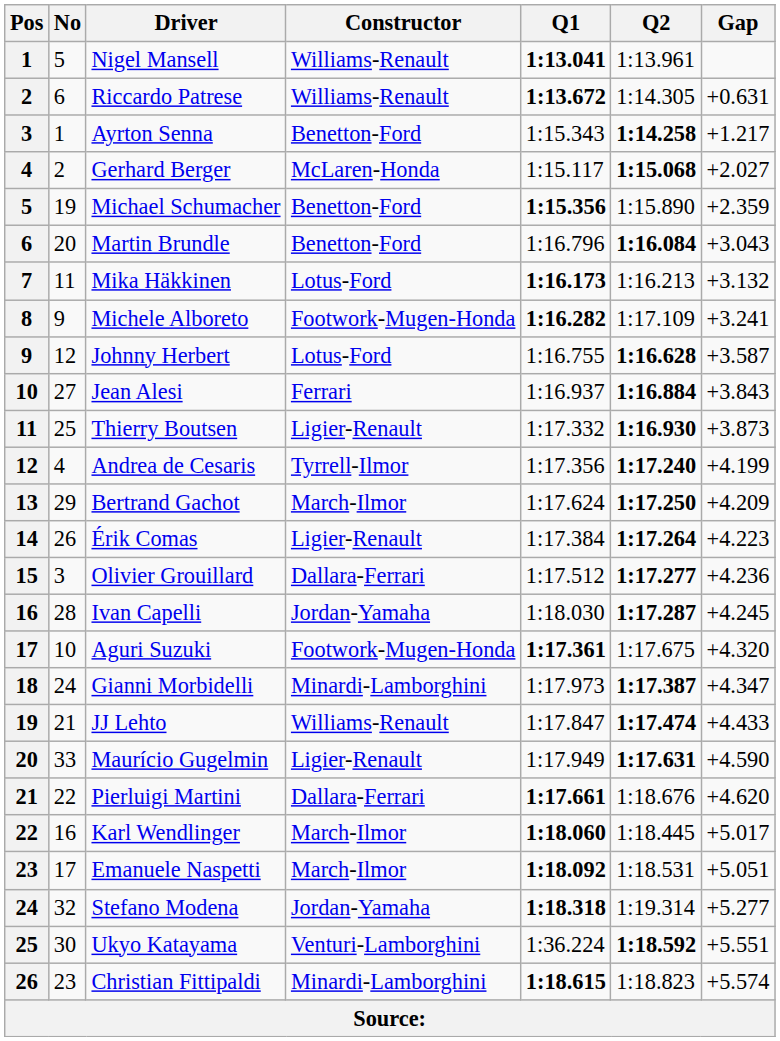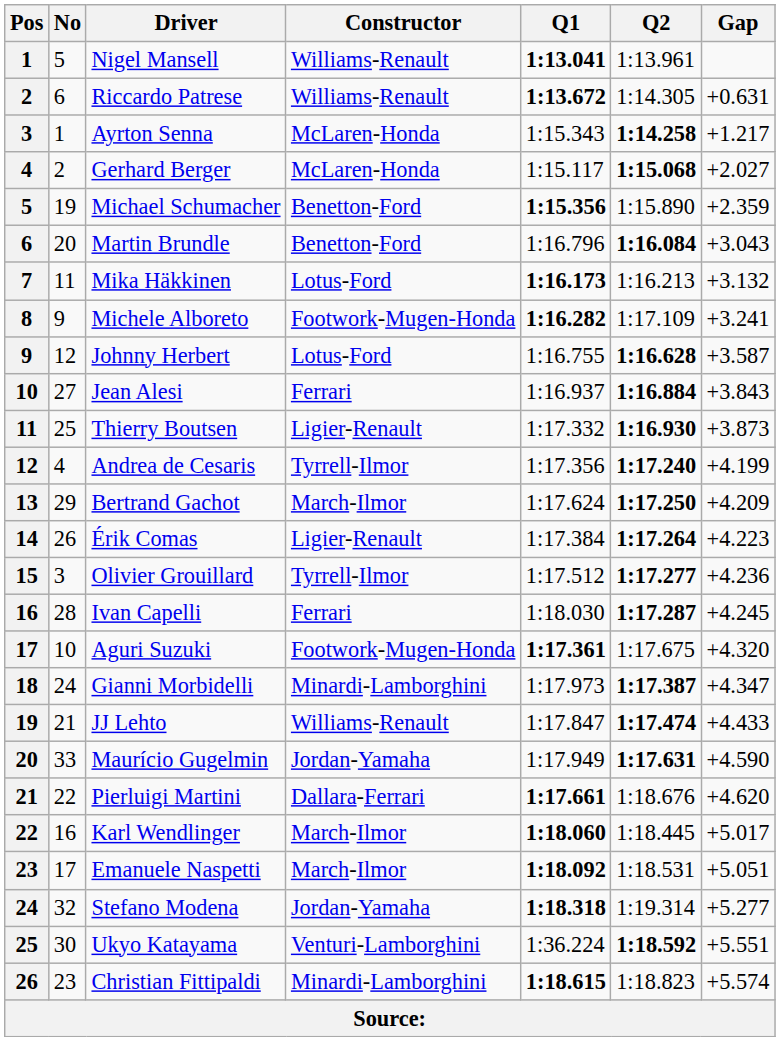 <table class="wikitable sortable" style="font-size: 95%;">
 <tr>
 <th>Pos</th>
 <th>No</th>
 <th>Driver</th>
 <th>Constructor</th>
 <th>Q1</th>
 <th>Q2</th>
 <th>Gap</th>
 </tr>
 <tr>
 <th>1</th>
 <td>5</td>
 <td data-sort-value="man"> <a href='#'>Nigel Mansell</a></td>
 <td><a href='#'>Williams</a>-<a href='#'>Renault</a></td>
 <td><strong>1:13.041</strong></td>
 <td>1:13.961</td>
 <td></td>
 </tr>
 <tr>
 <th>2</th>
 <td>6</td>
 <td data-sort-value="pat"> <a href='#'>Riccardo Patrese</a></td>
 <td><a href='#'>Williams</a>-<a href='#'>Renault</a></td>
 <td><strong>1:13.672</strong></td>
 <td>1:14.305</td>
 <td>+0.631</td>
 </tr>
 <tr>
 <th>3</th>
 <td>1</td>
 <td data-sort-value="sen"> <a href='#'>Ayrton Senna</a></td>
-<td><a href='#'>Benetton</a>-<a href='#'>Ford</a></td>
+<td><a href='#'>McLaren</a>-<a href='#'>Honda</a></td>
 <td>1:15.343</td>
 <td><strong>1:14.258</strong></td>
 <td>+1.217</td>
 </tr>
 <tr>
 <th>4</th>
 <td>2</td>
 <td data-sort-value="ber"> <a href='#'>Gerhard Berger</a></td>
 <td><a href='#'>McLaren</a>-<a href='#'>Honda</a></td>
 <td>1:15.117</td>
 <td><strong>1:15.068</strong></td>
 <td>+2.027</td>
 </tr>
 <tr>
 <th>5</th>
 <td>19</td>
 <td data-sort-value="sch"> <a href='#'>Michael Schumacher</a></td>
 <td><a href='#'>Benetton</a>-<a href='#'>Ford</a></td>
 <td><strong>1:15.356</strong></td>
 <td>1:15.890</td>
 <td>+2.359</td>
 </tr>
 <tr>
 <th>6</th>
 <td>20</td>
 <td data-sort-value="bru"> <a href='#'>Martin Brundle</a></td>
 <td><a href='#'>Benetton</a>-<a href='#'>Ford</a></td>
 <td>1:16.796</td>
 <td><strong>1:16.084</strong></td>
 <td>+3.043</td>
 </tr>
 <tr>
 <th>7</th>
 <td>11</td>
 <td data-sort-value="hak"> <a href='#'>Mika Häkkinen</a></td>
 <td><a href='#'>Lotus</a>-<a href='#'>Ford</a></td>
 <td><strong>1:16.173</strong></td>
 <td>1:16.213</td>
 <td>+3.132</td>
 </tr>
 <tr>
 <th>8</th>
 <td>9</td>
 <td data-sort-value="alb"> <a href='#'>Michele Alboreto</a></td>
 <td><a href='#'>Footwork</a>-<a href='#'>Mugen-Honda</a></td>
 <td><strong>1:16.282</strong></td>
 <td>1:17.109</td>
 <td>+3.241</td>
 </tr>
 <tr>
 <th>9</th>
 <td>12</td>
 <td data-sort-value="her"> <a href='#'>Johnny Herbert</a></td>
 <td><a href='#'>Lotus</a>-<a href='#'>Ford</a></td>
 <td>1:16.755</td>
 <td><strong>1:16.628</strong></td>
 <td>+3.587</td>
 </tr>
 <tr>
 <th>10</th>
 <td>27</td>
 <td data-sort-value="ale"> <a href='#'>Jean Alesi</a></td>
 <td><a href='#'>Ferrari</a></td>
 <td>1:16.937</td>
 <td><strong>1:16.884</strong></td>
 <td>+3.843</td>
 </tr>
 <tr>
 <th>11</th>
 <td>25</td>
 <td data-sort-value="bou"> <a href='#'>Thierry Boutsen</a></td>
 <td><a href='#'>Ligier</a>-<a href='#'>Renault</a></td>
 <td>1:17.332</td>
 <td><strong>1:16.930</strong></td>
 <td>+3.873</td>
 </tr>
 <tr>
 <th>12</th>
 <td>4</td>
 <td data-sort-value="ces"> <a href='#'>Andrea de Cesaris</a></td>
 <td><a href='#'>Tyrrell</a>-<a href='#'>Ilmor</a></td>
 <td>1:17.356</td>
 <td><strong>1:17.240</strong></td>
 <td>+4.199</td>
 </tr>
 <tr>
 <th>13</th>
 <td>29</td>
 <td data-sort-value="gac"> <a href='#'>Bertrand Gachot</a></td>
 <td><a href='#'>March</a>-<a href='#'>Ilmor</a></td>
 <td>1:17.624</td>
 <td><strong>1:17.250</strong></td>
 <td>+4.209</td>
 </tr>
 <tr>
 <th>14</th>
 <td>26</td>
 <td data-sort-value="com"> <a href='#'>Érik Comas</a></td>
 <td><a href='#'>Ligier</a>-<a href='#'>Renault</a></td>
 <td>1:17.384</td>
 <td><strong>1:17.264</strong></td>
 <td>+4.223</td>
 </tr>
 <tr>
 <th>15</th>
 <td>3</td>
 <td data-sort-value="gro"> <a href='#'>Olivier Grouillard</a></td>
-<td><a href='#'>Dallara</a>-<a href='#'>Ferrari</a></td>
+<td><a href='#'>Tyrrell</a>-<a href='#'>Ilmor</a></td>
 <td>1:17.512</td>
 <td><strong>1:17.277</strong></td>
 <td>+4.236</td>
 </tr>
 <tr>
 <th>16</th>
 <td>28</td>
 <td data-sort-value="cap"> <a href='#'>Ivan Capelli</a></td>
-<td><a href='#'>Jordan</a>-<a href='#'>Yamaha</a></td>
+<td><a href='#'>Ferrari</a></td>
 <td>1:18.030</td>
 <td><strong>1:17.287</strong></td>
 <td>+4.245</td>
 </tr>
 <tr>
 <th>17</th>
 <td>10</td>
 <td data-sort-value="suz"> <a href='#'>Aguri Suzuki</a></td>
 <td><a href='#'>Footwork</a>-<a href='#'>Mugen-Honda</a></td>
 <td><strong>1:17.361</strong></td>
 <td>1:17.675</td>
 <td>+4.320</td>
 </tr>
 <tr>
 <th>18</th>
 <td>24</td>
 <td data-sort-value="mor"> <a href='#'>Gianni Morbidelli</a></td>
 <td><a href='#'>Minardi</a>-<a href='#'>Lamborghini</a></td>
 <td>1:17.973</td>
 <td><strong>1:17.387</strong></td>
 <td>+4.347</td>
 </tr>
 <tr>
 <th>19</th>
 <td>21</td>
 <td data-sort-value="leh"> <a href='#'>JJ Lehto</a></td>
 <td><a href='#'>Williams</a>-<a href='#'>Renault</a></td>
 <td>1:17.847</td>
 <td><strong>1:17.474</strong></td>
 <td>+4.433</td>
 </tr>
 <tr>
 <th>20</th>
 <td>33</td>
 <td data-sort-value="gug"> <a href='#'>Maurício Gugelmin</a></td>
-<td><a href='#'>Ligier</a>-<a href='#'>Renault</a></td>
+<td><a href='#'>Jordan</a>-<a href='#'>Yamaha</a></td>
 <td>1:17.949</td>
 <td><strong>1:17.631</strong></td>
 <td>+4.590</td>
 </tr>
 <tr>
 <th>21</th>
 <td>22</td>
 <td data-sort-value="mar"> <a href='#'>Pierluigi Martini</a></td>
 <td><a href='#'>Dallara</a>-<a href='#'>Ferrari</a></td>
 <td><strong>1:17.661</strong></td>
 <td>1:18.676</td>
 <td>+4.620</td>
 </tr>
 <tr>
 <th>22</th>
 <td>16</td>
 <td data-sort-value="wen"> <a href='#'>Karl Wendlinger</a></td>
 <td><a href='#'>March</a>-<a href='#'>Ilmor</a></td>
 <td><strong>1:18.060</strong></td>
 <td>1:18.445</td>
 <td>+5.017</td>
 </tr>
 <tr>
 <th>23</th>
 <td>17</td>
 <td data-sort-value="nas"> <a href='#'>Emanuele Naspetti</a></td>
 <td><a href='#'>March</a>-<a href='#'>Ilmor</a></td>
 <td><strong>1:18.092</strong></td>
 <td>1:18.531</td>
 <td>+5.051</td>
 </tr>
 <tr>
 <th>24</th>
 <td>32</td>
 <td data-sort-value="mod"> <a href='#'>Stefano Modena</a></td>
 <td><a href='#'>Jordan</a>-<a href='#'>Yamaha</a></td>
 <td><strong>1:18.318</strong></td>
 <td>1:19.314</td>
 <td>+5.277</td>
 </tr>
 <tr>
 <th>25</th>
 <td>30</td>
 <td data-sort-value="kat"> <a href='#'>Ukyo Katayama</a></td>
 <td><a href='#'>Venturi</a>-<a href='#'>Lamborghini</a></td>
 <td>1:36.224</td>
 <td><strong>1:18.592</strong></td>
 <td>+5.551</td>
 </tr>
 <tr>
 <th>26</th>
 <td>23</td>
 <td data-sort-value="fit"> <a href='#'>Christian Fittipaldi</a></td>
 <td><a href='#'>Minardi</a>-<a href='#'>Lamborghini</a></td>
 <td><strong>1:18.615</strong></td>
 <td>1:18.823</td>
 <td>+5.574</td>
 </tr>
 <tr>
 <th colspan="8">Source:</th>
 </tr>
 </table>
